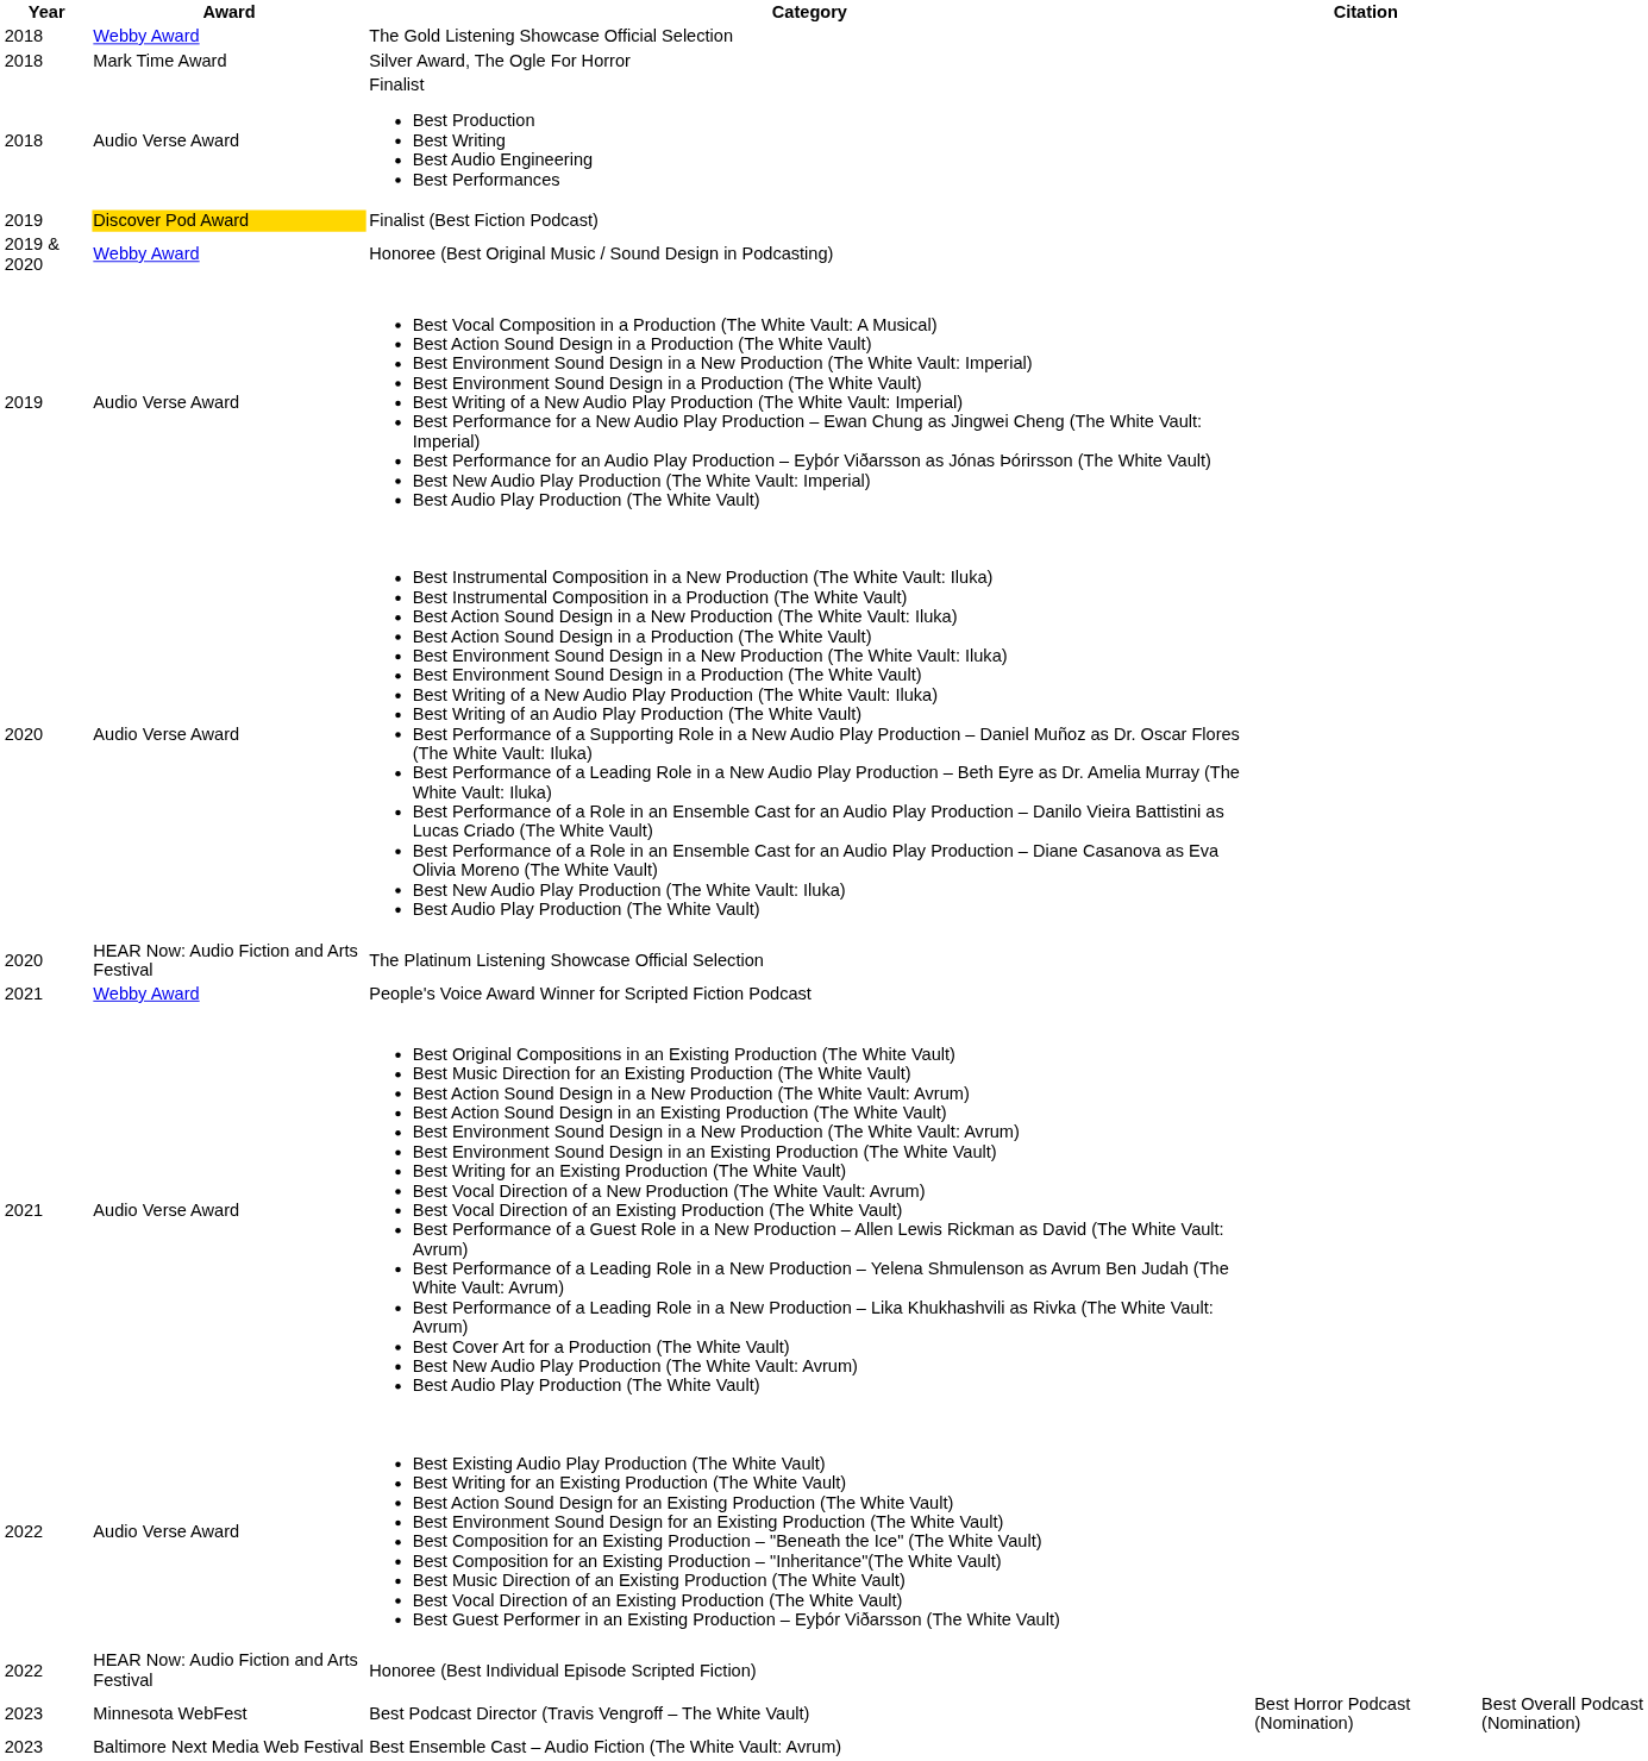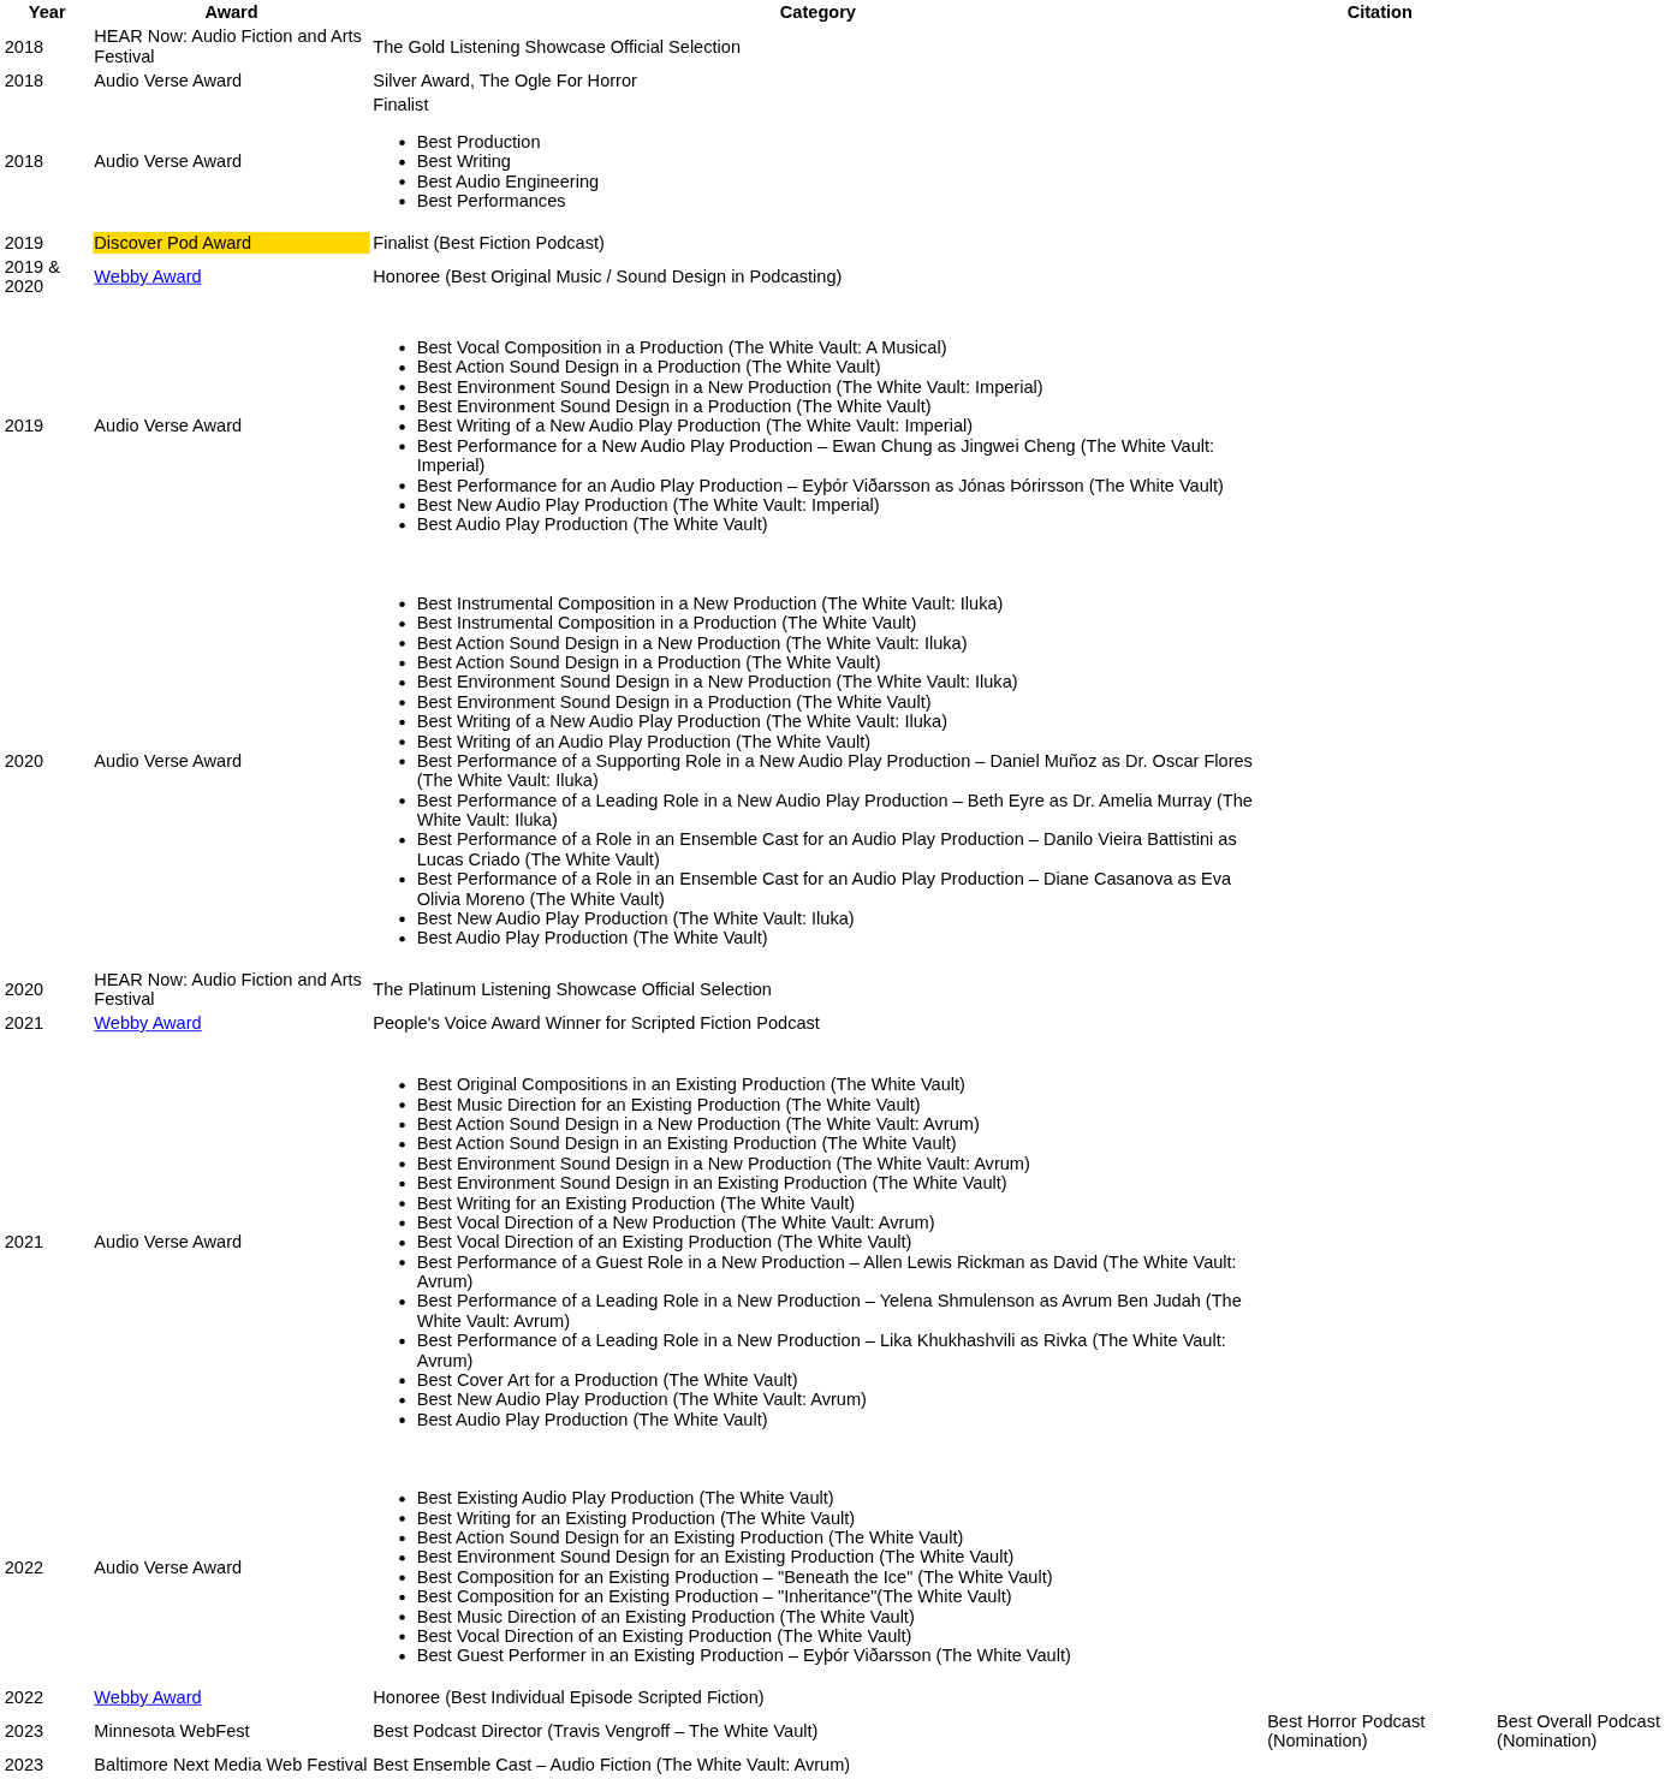 <table>
 <tr>
 <th>Year</th>
 <th>Award</th>
 <th>Category</th>
 <th>Citation</th>
 </tr>
 <tr>
 <td scope="row">2018</td>
-<td><a href='#'>Webby Award</a></td>
+<td>HEAR Now: Audio Fiction and Arts Festival</td>
 <td>The Gold Listening Showcase Official Selection</td>
 <td></td>
 </tr>
 <tr>
 <td scope="row">2018</td>
-<td>Mark Time Award</td>
+<td>Audio Verse Award</td>
 <td>Silver Award, The Ogle For Horror</td>
 <td></td>
 </tr>
 <tr>
 <td scope="row">2018</td>
 <td>Audio Verse Award</td>
 <td>Finalist<br><ul><li>Best Production</li><li>Best Writing</li><li>Best Audio Engineering</li><li>Best Performances</li></ul></td>
 <td></td>
 </tr>
 <tr>
 <td scope="row">2019</td>
 <td style="background: gold;">Discover Pod Award</td>
 <td>Finalist (Best Fiction Podcast)</td>
 <td></td>
 </tr>
 <tr>
 <td scope="row">2019 & 2020</td>
 <td><a href='#'>Webby Award</a></td>
 <td>Honoree (Best Original Music / Sound Design in Podcasting)</td>
 <td></td>
 </tr>
 <tr>
 <td scope="row">2019</td>
 <td>Audio Verse Award</td>
 <td><br><ul><li>Best Vocal Composition in a Production (The White Vault: A Musical)</li><li>Best Action Sound Design in a Production (The White Vault)</li><li>Best Environment Sound Design in a New Production (The White Vault: Imperial)</li><li>Best Environment Sound Design in a Production (The White Vault)</li><li>Best Writing of a New Audio Play Production (The White Vault: Imperial)</li><li>Best Performance for a New Audio Play Production – Ewan Chung as Jingwei Cheng (The White Vault: Imperial)</li><li>Best Performance for an Audio Play Production – Eyþór Viðarsson as Jónas Þórirsson (The White Vault)</li><li>Best New Audio Play Production (The White Vault: Imperial)</li><li>Best Audio Play Production (The White Vault)</li></ul></td>
 <td></td>
 </tr>
 <tr>
 <td scope="row">2020</td>
 <td>Audio Verse Award</td>
 <td><br><ul><li>Best Instrumental Composition in a New Production (The White Vault: Iluka)</li><li>Best Instrumental Composition in a Production (The White Vault)</li><li>Best Action Sound Design in a New Production (The White Vault: Iluka)</li><li>Best Action Sound Design in a Production (The White Vault)</li><li>Best Environment Sound Design in a New Production (The White Vault: Iluka)</li><li>Best Environment Sound Design in a Production (The White Vault)</li><li>Best Writing of a New Audio Play Production (The White Vault: Iluka)</li><li>Best Writing of an Audio Play Production (The White Vault)</li><li>Best Performance of a Supporting Role in a New Audio Play Production – Daniel Muñoz as Dr. Oscar Flores (The White Vault: Iluka)</li><li>Best Performance of a Leading Role in a New Audio Play Production – Beth Eyre as Dr. Amelia Murray (The White Vault: Iluka)</li><li>Best Performance of a Role in an Ensemble Cast for an Audio Play Production – Danilo Vieira Battistini as Lucas Criado (The White Vault)</li><li>Best Performance of a Role in an Ensemble Cast for an Audio Play Production – Diane Casanova as Eva Olivia Moreno (The White Vault)</li><li>Best New Audio Play Production (The White Vault: Iluka)</li><li>Best Audio Play Production (The White Vault)</li></ul></td>
 <td></td>
 </tr>
 <tr>
 <td scope="row">2020</td>
 <td>HEAR Now: Audio Fiction and Arts Festival</td>
 <td>The Platinum Listening Showcase Official Selection</td>
 <td></td>
 </tr>
 <tr>
 <td scope="row">2021</td>
 <td><a href='#'>Webby Award</a></td>
 <td>People's Voice Award Winner for Scripted Fiction Podcast</td>
 <td></td>
 </tr>
 <tr>
 <td scope="row">2021</td>
 <td>Audio Verse Award</td>
 <td><br><ul><li>Best Original Compositions in an Existing Production (The White Vault)</li><li>Best Music Direction for an Existing Production (The White Vault)</li><li>Best Action Sound Design in a New Production (The White Vault: Avrum)</li><li>Best Action Sound Design in an Existing Production (The White Vault)</li><li>Best Environment Sound Design in a New Production (The White Vault: Avrum)</li><li>Best Environment Sound Design in an Existing Production (The White Vault)</li><li>Best Writing for an Existing Production (The White Vault)</li><li>Best Vocal Direction of a New Production (The White Vault: Avrum)</li><li>Best Vocal Direction of an Existing Production (The White Vault)</li><li>Best Performance of a Guest Role in a New Production – Allen Lewis Rickman as David (The White Vault: Avrum)</li><li>Best Performance of a Leading Role in a New Production – Yelena Shmulenson as Avrum Ben Judah (The White Vault: Avrum)</li><li>Best Performance of a Leading Role in a New Production – Lika Khukhashvili as Rivka (The White Vault: Avrum)</li><li>Best Cover Art for a Production (The White Vault)</li><li>Best New Audio Play Production (The White Vault: Avrum)</li><li>Best Audio Play Production (The White Vault)</li></ul></td>
 <td></td>
 </tr>
 <tr>
 <td>2022</td>
 <td>Audio Verse Award</td>
 <td><br><ul><li>Best Existing Audio Play Production (The White Vault)</li><li>Best Writing for an Existing Production (The White Vault)</li><li>Best Action Sound Design for an Existing Production (The White Vault)</li><li>Best Environment Sound Design for an Existing Production (The White Vault)</li><li>Best Composition for an Existing Production – "Beneath the Ice" (The White Vault)</li><li>Best Composition for an Existing Production – "Inheritance"(The White Vault)</li><li>Best Music Direction of an Existing Production (The White Vault)</li><li>Best Vocal Direction of an Existing Production (The White Vault)</li><li>Best Guest Performer in an Existing Production – Eyþór Viðarsson (The White Vault)</li></ul></td>
 <td></td>
 </tr>
 <tr>
 <td>2022</td>
-<td>HEAR Now: Audio Fiction and Arts Festival</td>
+<td><a href='#'>Webby Award</a></td>
 <td>Honoree (Best Individual Episode Scripted Fiction)</td>
 <td></td>
 </tr>
 <tr>
 <td>2023</td>
 <td>Minnesota WebFest</td>
 <td>Best Podcast Director (Travis Vengroff – The White Vault)</td>
 <td>Best Horror Podcast (Nomination)</td>
 <td>Best Overall Podcast (Nomination)</td>
 <td></td>
 </tr>
 <tr>
 <td>2023</td>
 <td>Baltimore Next Media Web Festival</td>
 <td>Best Ensemble Cast – Audio Fiction (The White Vault: Avrum)</td>
 <td></td>
 </tr>
 </table>
